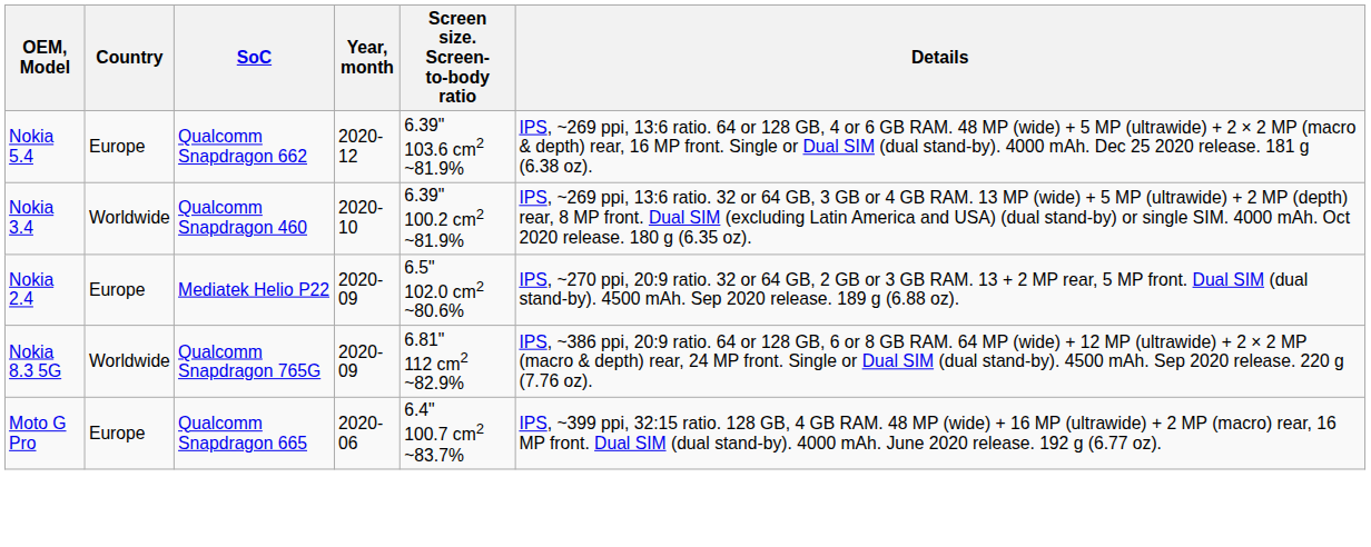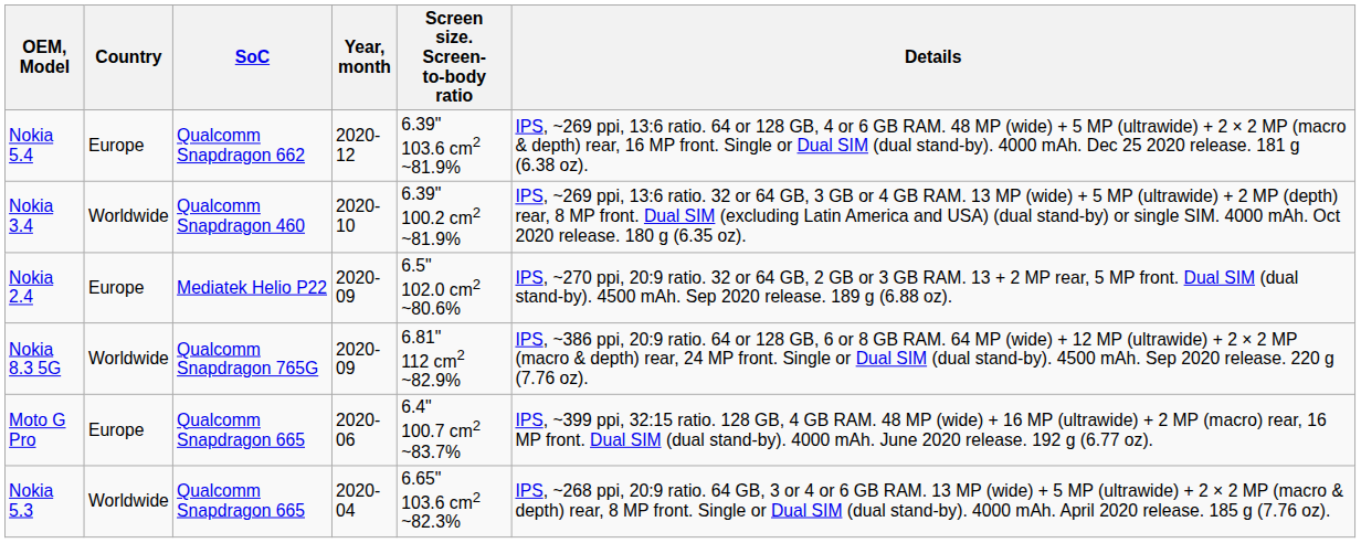 <table class="wikitable sortable">
 <tr>
 <th>OEM,<br>Model</th>
 <th>Country</th>
 <th><a href='#'>SoC</a></th>
 <th data-sort-type="isoDate">Year,<br>month</th>
 <th data-sort-type="number">Screen<br>size.<br>Screen-<br>to-body<br>ratio</th>
 <th>Details</th>
 </tr>
 <tr>
 <td><a href='#'>Nokia 5.4</a></td>
 <td>Europe</td>
 <td><a href='#'>Qualcomm Snapdragon 662</a></td>
 <td>2020-12</td>
 <td>6.39"<br>103.6 cm<sup>2</sup><br>~81.9%</td>
 <td><a href='#'>IPS</a>, ~269 ppi, 13:6 ratio. 64 or 128 GB, 4 or 6 GB RAM. 48 MP (wide) + 5 MP (ultrawide) + 2 × 2 MP (macro & depth) rear, 16 MP front. Single or <a href='#'>Dual SIM</a> (dual stand-by). 4000 mAh. Dec 25 2020 release. 181 g (6.38 oz).</td>
 </tr>
 <tr>
 <td><a href='#'>Nokia 3.4</a></td>
 <td>Worldwide</td>
 <td><a href='#'>Qualcomm Snapdragon 460</a></td>
 <td>2020-10</td>
 <td>6.39"<br>100.2 cm<sup>2</sup> ~81.9%</td>
 <td><a href='#'>IPS</a>, ~269 ppi, 13:6 ratio. 32 or 64 GB, 3 GB or 4 GB RAM. 13 MP (wide) + 5 MP (ultrawide) + 2 MP (depth) rear, 8 MP front. <a href='#'>Dual SIM</a> (excluding Latin America and USA) (dual stand-by) or single SIM. 4000 mAh. Oct 2020 release. 180 g (6.35 oz).</td>
 </tr>
 <tr>
 <td><a href='#'>Nokia 2.4</a></td>
 <td>Europe</td>
 <td><a href='#'>Mediatek Helio P22</a></td>
 <td>2020-09</td>
 <td>6.5"<br>102.0 cm<sup>2</sup><br>~80.6%</td>
 <td><a href='#'>IPS</a>, ~270 ppi, 20:9 ratio. 32 or 64 GB, 2 GB or 3 GB RAM. 13 + 2 MP rear, 5 MP front. <a href='#'>Dual SIM</a> (dual stand-by). 4500 mAh. Sep 2020 release. 189 g (6.88 oz).</td>
 </tr>
 <tr>
 <td><a href='#'>Nokia 8.3 5G</a></td>
 <td>Worldwide</td>
 <td><a href='#'>Qualcomm Snapdragon 765G</a></td>
 <td>2020-09</td>
 <td>6.81"<br>112 cm<sup>2</sup><br>~82.9%</td>
 <td><a href='#'>IPS</a>, ~386 ppi, 20:9 ratio. 64 or 128 GB, 6 or 8 GB RAM. 64 MP (wide) + 12 MP (ultrawide) + 2 × 2 MP (macro & depth) rear, 24 MP front. Single or <a href='#'>Dual SIM</a> (dual stand-by). 4500 mAh. Sep 2020 release. 220 g (7.76 oz).</td>
 </tr>
 <tr>
 <td><a href='#'>Moto G Pro</a></td>
 <td>Europe</td>
 <td><a href='#'>Qualcomm Snapdragon 665</a></td>
 <td>2020-06</td>
 <td>6.4"<br>100.7 cm<sup>2</sup><br>~83.7%</td>
 <td><a href='#'>IPS</a>, ~399 ppi, 32:15 ratio. 128 GB, 4 GB RAM. 48 MP (wide) + 16 MP (ultrawide) + 2 MP (macro) rear, 16 MP front. <a href='#'>Dual SIM</a> (dual stand-by). 4000 mAh. June 2020 release. 192 g (6.77 oz).</td>
 </tr>
+<tr>
+<td><a href='#'>Nokia 5.3</a></td>
+<td>Worldwide</td>
+<td><a href='#'>Qualcomm Snapdragon 665</a></td>
+<td>2020-04</td>
+<td>6.65"<br>103.6 cm<sup>2</sup><br>~82.3%</td>
+<td><a href='#'>IPS</a>, ~268 ppi, 20:9 ratio. 64 GB, 3 or 4 or 6 GB RAM. 13 MP (wide) + 5 MP (ultrawide) + 2 × 2 MP (macro & depth) rear, 8 MP front. Single or <a href='#'>Dual SIM</a> (dual stand-by). 4000 mAh. April 2020 release. 185 g (7.76 oz).</td>
+</tr>
 </table>
